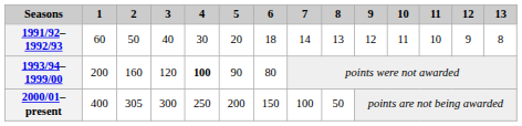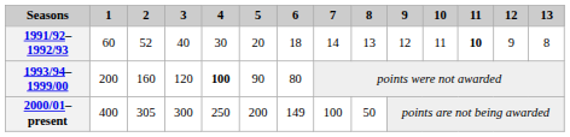 <table class="wikitable plainrowheaders" style="background:#fff; font-size:86%; line-height:16px; border:grey solid 1px; border-collapse:collapse;">
 <tr style="background:#ccc; text-align:center;">
 <th style="background:#ccc;" align=center>Seasons</th>
 <th style="background:#ccc;" width=40>1</th>
 <th style="background:#ccc;" width=40>2</th>
 <th style="background:#ccc;" width=40>3</th>
 <th style="background:#ccc;" width=40>4</th>
 <th style="background:#ccc;" width=40>5</th>
 <th style="background:#ccc;" width=40>6</th>
 <th style="background:#ccc;" width=40>7</th>
 <th style="background:#ccc;" width=40>8</th>
 <th style="background:#ccc;" width=40>9</th>
 <th style="background:#ccc;" width=40>10</th>
 <th style="background:#ccc;" width=40>11</th>
 <th style="background:#ccc;" width=40>12</th>
 <th style="background:#ccc;" width=40>13</th>
 </tr>
 <tr style="text-align: center;">
 <th width=80 align=left><a href='#'>1991/92</a>–<a href='#'>1992/93</a></th>
 <td>60</td>
-<td>50</td>
+<td>52</td>
 <td>40</td>
 <td>30</td>
 <td>20</td>
 <td>18</td>
 <td>14</td>
 <td>13</td>
 <td>12</td>
 <td>11</td>
-<td>10</td>
+<td><strong>10</strong></td>
 <td>9</td>
 <td>8</td>
 </tr>
 <tr style="text-align: center;">
 <th width=100 align=left><a href='#'>1993/94</a>–<a href='#'>1999/00</a></th>
 <td>200</td>
 <td>160</td>
 <td>120</td>
 <td><strong>100</strong></td>
 <td>90</td>
 <td>80</td>
 <td colspan=7 style=background:#efefef;><em>points were not awarded</em></td>
 </tr>
 <tr style="text-align: center;">
 <th width=100 align=left><a href='#'>2000/01</a>–present</th>
 <td>400</td>
 <td>305</td>
 <td>300</td>
 <td>250</td>
 <td>200</td>
-<td>150</td>
+<td>149</td>
 <td>100</td>
 <td>50</td>
 <td colspan=5 style=background:#efefef;><em>points are not being awarded</em></td>
 </tr>
 </table>
